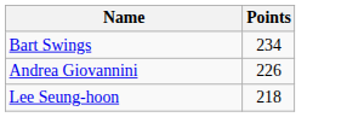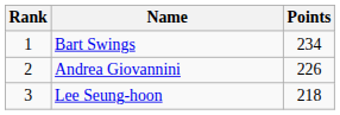 <table class="wikitable" border="1" style="text-align:center">
 <tr>
+<th width=30>Rank</th>
 <th width=220>Name</th>
 <th width=25>Points</th>
 </tr>
 <tr>
+<td>1</td>
 <td align="left"> <a href='#'>Bart Swings</a></td>
 <td>234</td>
 </tr>
 <tr>
+<td>2</td>
 <td align="left"> <a href='#'>Andrea Giovannini</a></td>
 <td>226</td>
 </tr>
 <tr>
+<td>3</td>
 <td align="left"> <a href='#'>Lee Seung-hoon</a></td>
 <td>218</td>
 </tr>
 </table>
